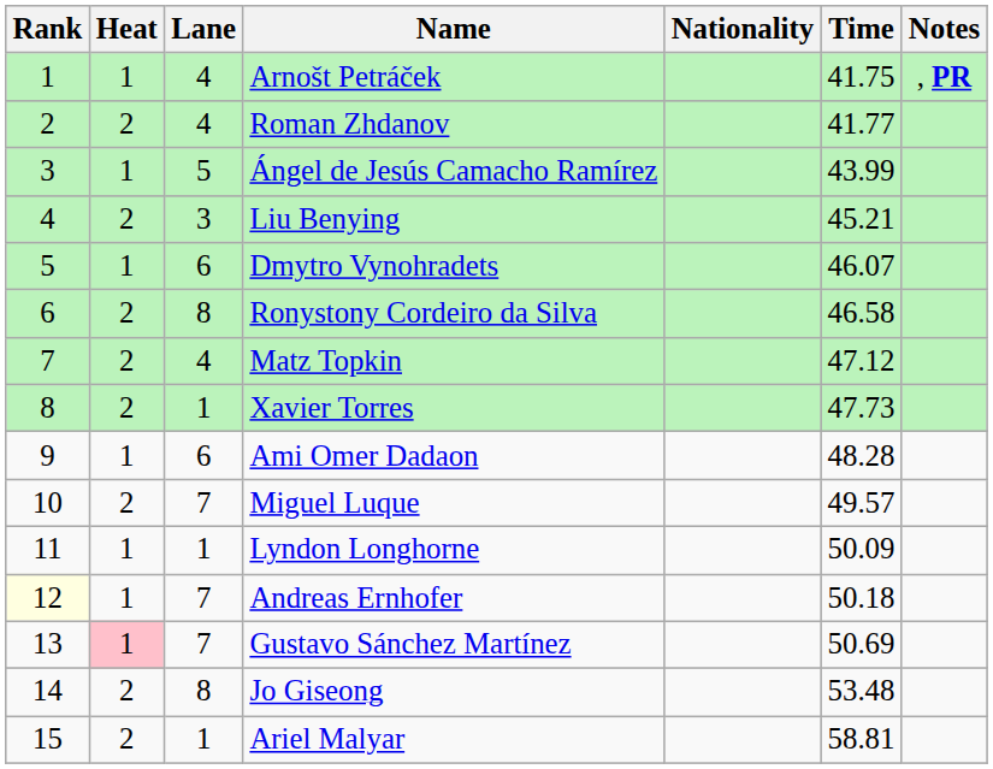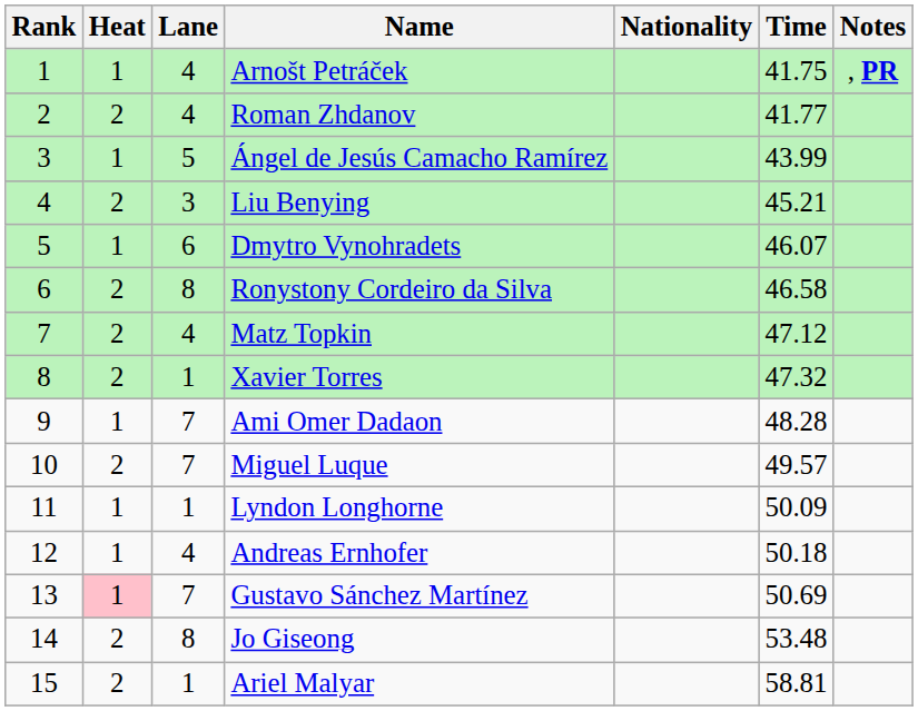 <table class="wikitable sortable" style="text-align:center">
 <tr>
 <th>Rank</th>
 <th>Heat</th>
 <th>Lane</th>
 <th>Name</th>
 <th>Nationality</th>
 <th>Time</th>
 <th>Notes</th>
 </tr>
 <tr bgcolor=bbf3bb>
 <td>1</td>
 <td>1</td>
 <td>4</td>
 <td align=left><a href='#'>Arnošt Petráček</a></td>
 <td align=left></td>
 <td>41.75</td>
 <td>,  <strong><a href='#'>PR</a></strong></td>
 </tr>
 <tr bgcolor=bbf3bb>
 <td>2</td>
 <td>2</td>
 <td>4</td>
 <td align=left><a href='#'>Roman Zhdanov</a></td>
 <td align=left></td>
 <td>41.77</td>
 <td></td>
 </tr>
 <tr bgcolor=bbf3bb>
 <td>3</td>
 <td>1</td>
 <td>5</td>
 <td align=left><a href='#'>Ángel de Jesús Camacho Ramírez</a></td>
 <td align=left></td>
 <td>43.99</td>
 <td></td>
 </tr>
 <tr bgcolor=bbf3bb>
 <td>4</td>
 <td>2</td>
 <td>3</td>
 <td align=left><a href='#'>Liu Benying</a></td>
 <td align=left></td>
 <td>45.21</td>
 <td></td>
 </tr>
 <tr bgcolor=bbf3bb>
 <td>5</td>
 <td>1</td>
 <td>6</td>
 <td align=left><a href='#'>Dmytro Vynohradets</a></td>
 <td align=left></td>
 <td>46.07</td>
 <td></td>
 </tr>
 <tr bgcolor=bbf3bb>
 <td>6</td>
 <td>2</td>
 <td>8</td>
 <td align=left><a href='#'>Ronystony Cordeiro da Silva</a></td>
 <td align=left></td>
 <td>46.58</td>
 <td></td>
 </tr>
 <tr bgcolor=bbf3bb>
 <td>7</td>
 <td>2</td>
 <td>4</td>
 <td align=left><a href='#'>Matz Topkin</a></td>
 <td align=left></td>
 <td>47.12</td>
 <td></td>
 </tr>
 <tr bgcolor=bbf3bb>
 <td>8</td>
 <td>2</td>
 <td>1</td>
 <td align=left><a href='#'>Xavier Torres</a></td>
 <td align=left></td>
-<td>47.73</td>
+<td>47.32</td>
 <td></td>
 </tr>
 <tr>
 <td>9</td>
 <td>1</td>
-<td>6</td>
+<td>7</td>
 <td align=left><a href='#'>Ami Omer Dadaon</a></td>
 <td align=left></td>
 <td>48.28</td>
 <td></td>
 </tr>
 <tr>
 <td>10</td>
 <td>2</td>
 <td>7</td>
 <td align=left><a href='#'>Miguel Luque</a></td>
 <td align=left></td>
 <td>49.57</td>
 <td></td>
 </tr>
 <tr>
 <td>11</td>
 <td>1</td>
 <td>1</td>
 <td align=left><a href='#'>Lyndon Longhorne</a></td>
 <td align=left></td>
 <td>50.09</td>
 <td></td>
 </tr>
 <tr>
-<td style="background: lightyellow;">12</td>
+<td>12</td>
 <td>1</td>
-<td>7</td>
+<td>4</td>
 <td align=left><a href='#'>Andreas Ernhofer</a></td>
 <td align=left></td>
 <td>50.18</td>
 <td></td>
 </tr>
 <tr>
 <td>13</td>
 <td style="background: pink;">1</td>
 <td>7</td>
 <td align=left><a href='#'>Gustavo Sánchez Martínez</a></td>
 <td align=left></td>
 <td>50.69</td>
 <td></td>
 </tr>
 <tr>
 <td>14</td>
 <td>2</td>
 <td>8</td>
 <td align=left><a href='#'>Jo Giseong</a></td>
 <td align=left></td>
 <td>53.48</td>
 <td></td>
 </tr>
 <tr>
 <td>15</td>
 <td>2</td>
 <td>1</td>
 <td align=left><a href='#'>Ariel Malyar</a></td>
 <td align=left></td>
 <td>58.81</td>
 <td></td>
 </tr>
 </table>
